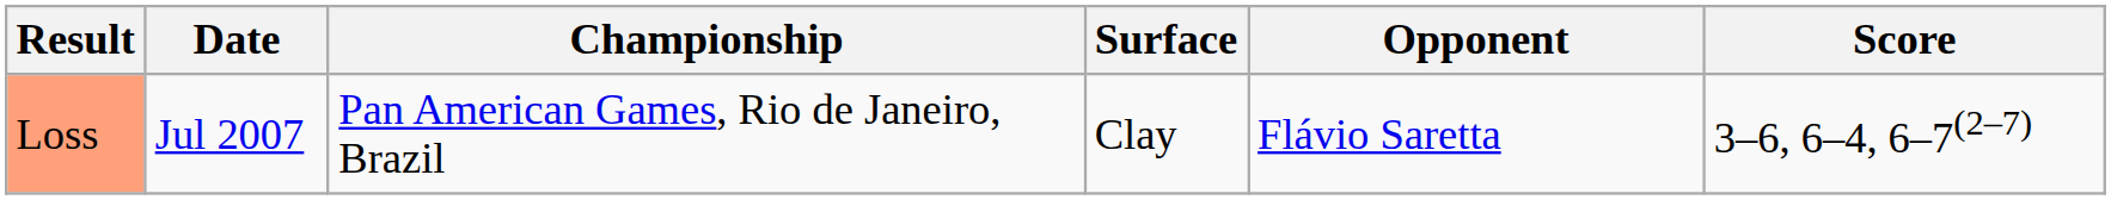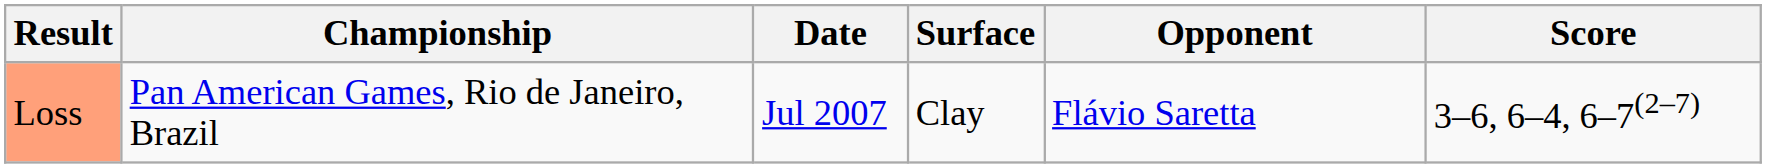 <table class="sortable wikitable">
 <tr>
 <th style="width:40px">Result</th>
+<th style="width:270px">Championship</th>
 <th style="width:60px">Date</th>
-<th style="width:270px">Championship</th>
 <th style="width:50px">Surface</th>
 <th style="width:160px">Opponent</th>
 <th width="140" class="unsortable">Score</th>
 </tr>
 <tr>
 <td style="background:#ffa07a;">Loss</td>
+<td><a href='#'>Pan American Games</a>, Rio de Janeiro, Brazil</td>
 <td><a href='#'>Jul 2007</a></td>
-<td><a href='#'>Pan American Games</a>, Rio de Janeiro, Brazil</td>
 <td>Clay</td>
 <td> <a href='#'>Flávio Saretta</a></td>
 <td>3–6, 6–4, 6–7<sup>(2–7)</sup></td>
 </tr>
 </table>
